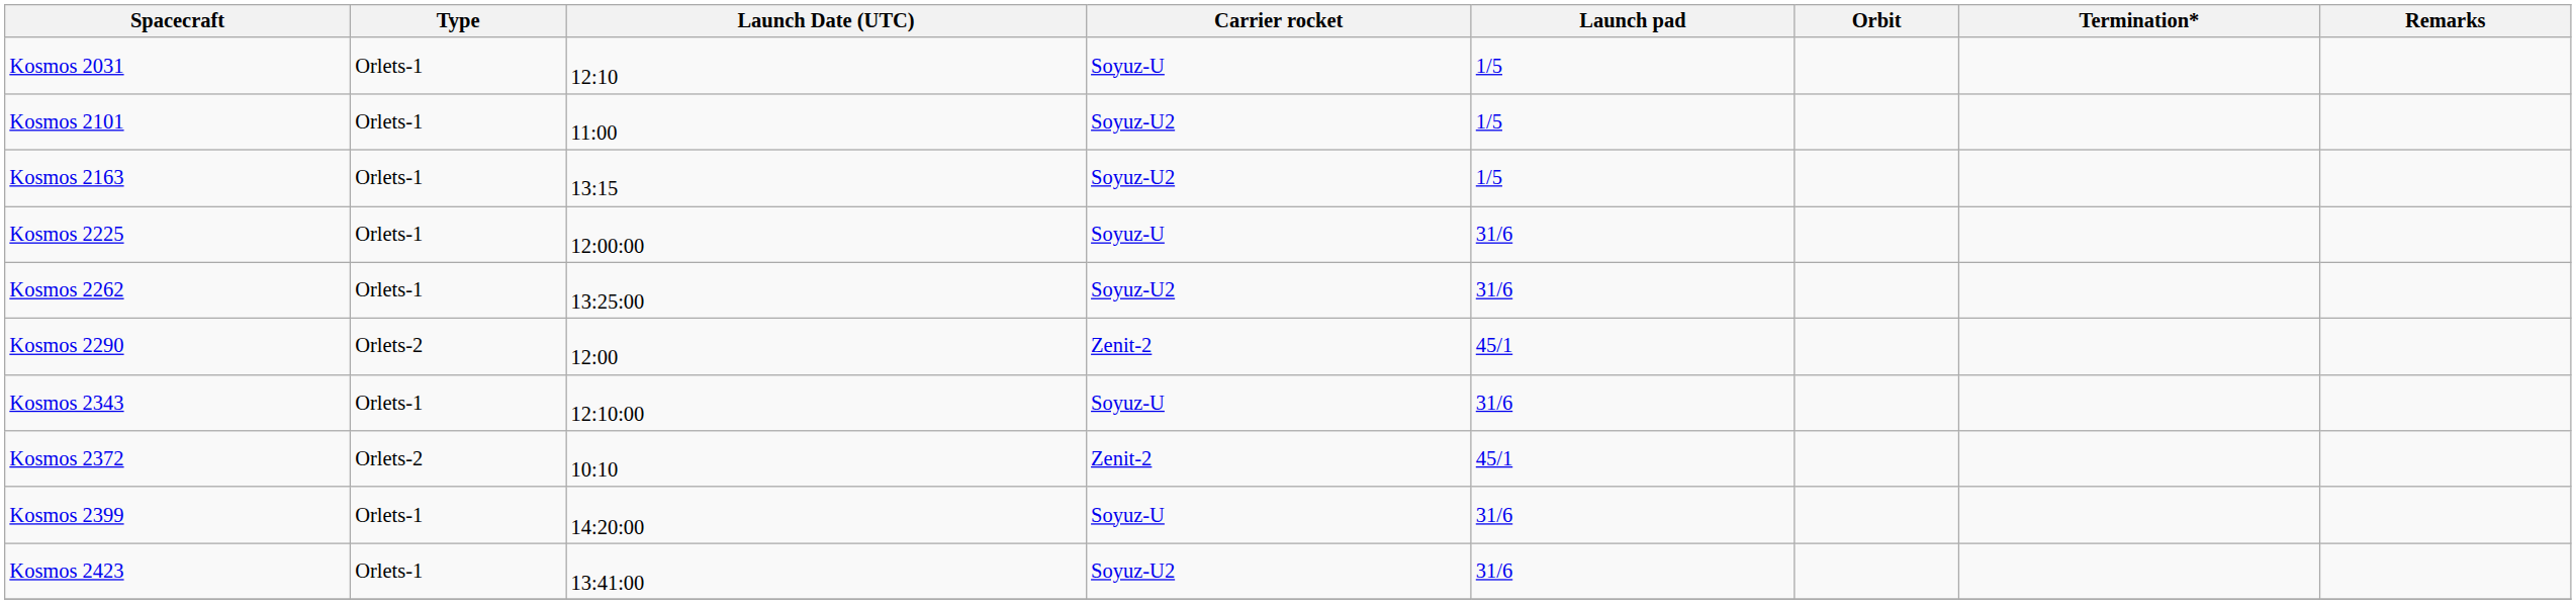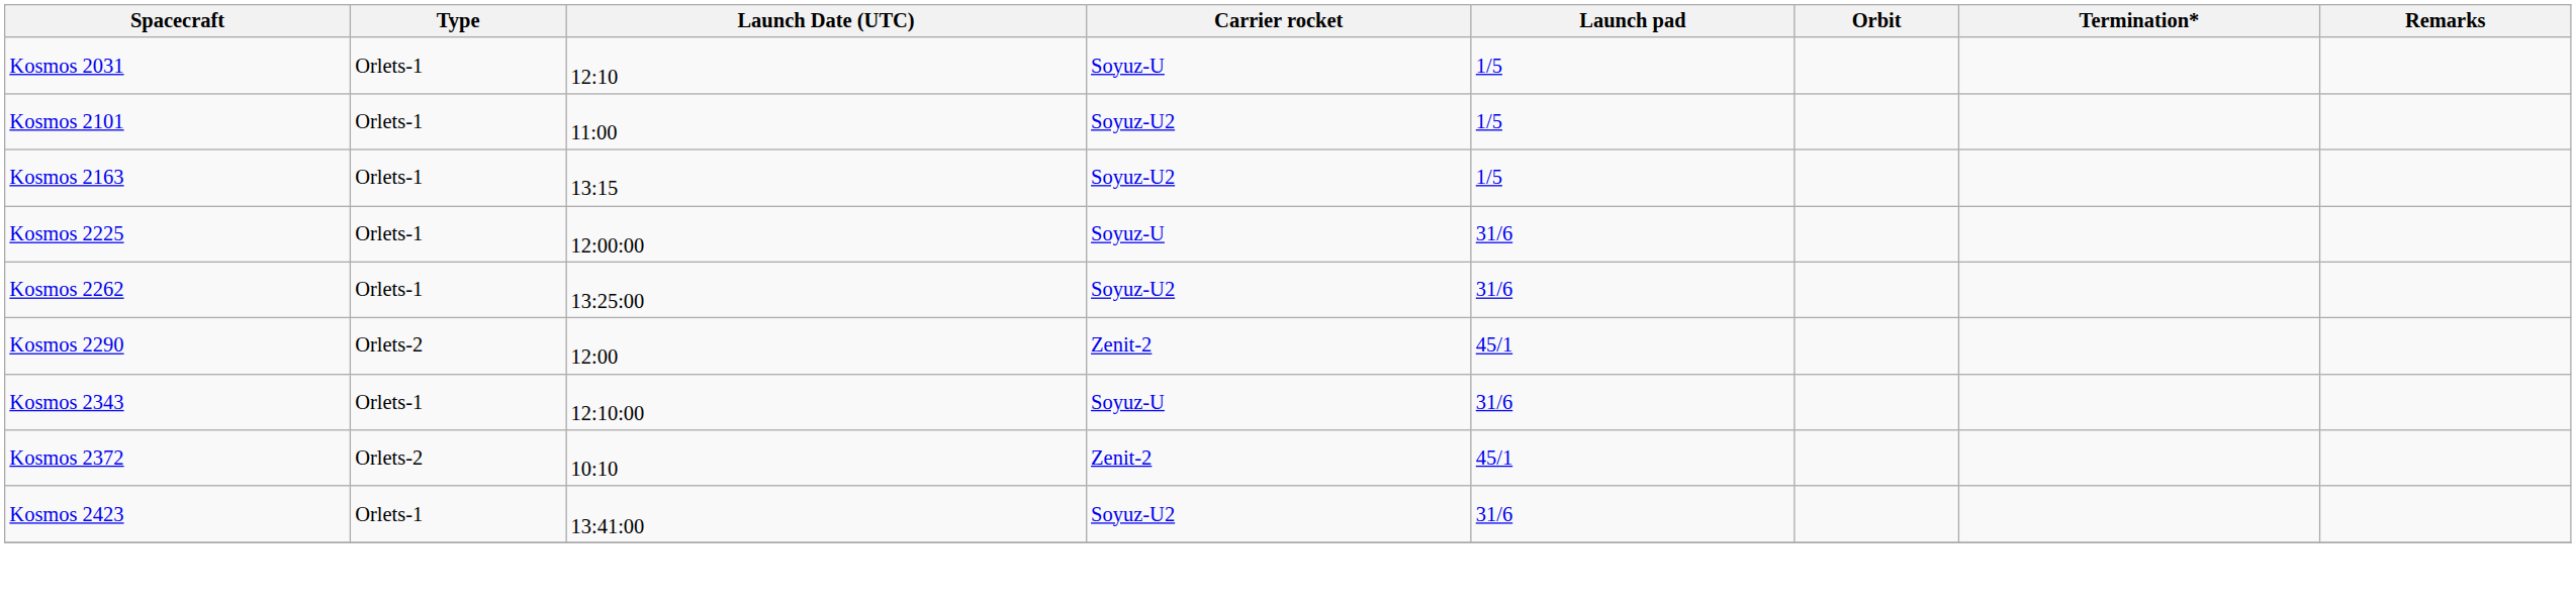 <table class="wikitable sortable" style="width:100%;">
 <tr>
 <th>Spacecraft</th>
 <th>Type</th>
 <th>Launch Date (UTC)</th>
 <th>Carrier rocket</th>
 <th>Launch pad</th>
 <th>Orbit</th>
 <th>Termination*</th>
 <th class="unsortable">Remarks</th>
 </tr>
 <tr>
 <td><a href='#'>Kosmos 2031</a></td>
 <td>Orlets-1</td>
 <td><br>12:10</td>
 <td><a href='#'>Soyuz-U</a></td>
 <td><a href='#'>1/5</a></td>
 <td></td>
 <td></td>
 <td></td>
 </tr>
 <tr>
 <td><a href='#'>Kosmos 2101</a></td>
 <td>Orlets-1</td>
 <td><br>11:00</td>
 <td><a href='#'>Soyuz-U2</a></td>
 <td><a href='#'>1/5</a></td>
 <td></td>
 <td></td>
 <td></td>
 </tr>
 <tr>
 <td><a href='#'>Kosmos 2163</a></td>
 <td>Orlets-1</td>
 <td><br>13:15</td>
 <td><a href='#'>Soyuz-U2</a></td>
 <td><a href='#'>1/5</a></td>
 <td></td>
 <td></td>
 <td></td>
 </tr>
 <tr>
 <td><a href='#'>Kosmos 2225</a></td>
 <td>Orlets-1</td>
 <td><br>12:00:00</td>
 <td><a href='#'>Soyuz-U</a></td>
 <td><a href='#'>31/6</a></td>
 <td></td>
 <td></td>
 <td></td>
 </tr>
 <tr>
 <td><a href='#'>Kosmos 2262</a></td>
 <td>Orlets-1</td>
 <td><br>13:25:00</td>
 <td><a href='#'>Soyuz-U2</a></td>
 <td><a href='#'>31/6</a></td>
 <td></td>
 <td></td>
 <td></td>
 </tr>
 <tr>
 <td><a href='#'>Kosmos 2290</a></td>
 <td>Orlets-2</td>
 <td><br>12:00</td>
 <td><a href='#'>Zenit-2</a></td>
 <td><a href='#'>45/1</a></td>
 <td></td>
 <td></td>
 <td></td>
 </tr>
 <tr>
 <td><a href='#'>Kosmos 2343</a></td>
 <td>Orlets-1</td>
 <td><br>12:10:00</td>
 <td><a href='#'>Soyuz-U</a></td>
 <td><a href='#'>31/6</a></td>
 <td></td>
 <td></td>
 <td></td>
 </tr>
 <tr>
 <td><a href='#'>Kosmos 2372</a></td>
 <td>Orlets-2</td>
 <td><br>10:10</td>
 <td><a href='#'>Zenit-2</a></td>
 <td><a href='#'>45/1</a></td>
 <td></td>
 <td></td>
 <td></td>
 </tr>
 <tr>
-<td><a href='#'>Kosmos 2399</a></td>
-<td>Orlets-1</td>
-<td><br>14:20:00</td>
-<td><a href='#'>Soyuz-U</a></td>
-<td><a href='#'>31/6</a></td>
-<td></td>
-<td></td>
-<td></td>
-</tr>
-<tr>
 <td><a href='#'>Kosmos 2423</a></td>
 <td>Orlets-1</td>
 <td><br>13:41:00</td>
 <td><a href='#'>Soyuz-U2</a></td>
 <td><a href='#'>31/6</a></td>
 <td></td>
 <td></td>
 <td></td>
 </tr>
 <tr>
 </tr>
 </table>
